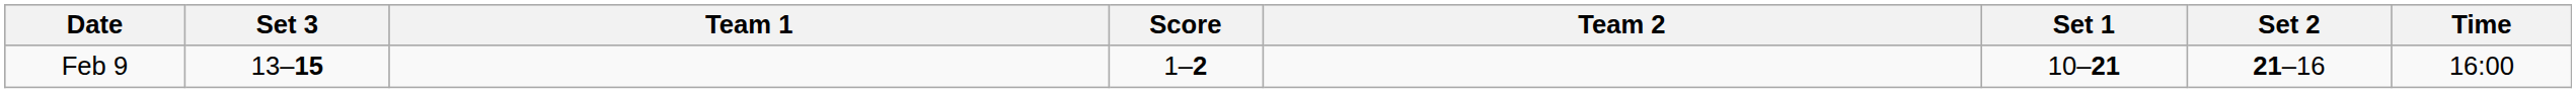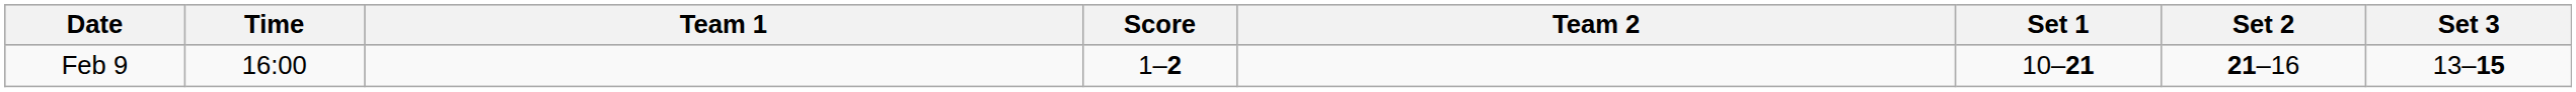 <table class="wikitable" width="100%">
 <tr>
 <th style="width:7%">Date</th>
-<th style="width:8%">Set 3</th>
+<th style="width:7%">Time</th>
 <th style="width:28%">Team 1</th>
 <th style="width:6%">Score</th>
 <th style="width:28%">Team 2</th>
 <th style="width:8%">Set 1</th>
 <th style="width:8%">Set 2</th>
-<th style="width:7%">Time</th>
+<th style="width:8%">Set 3</th>
 </tr>
 <tr>
 <td style="text-align:center">Feb 9</td>
-<td style="text-align:center">13–<strong>15</strong></td>
+<td style="text-align:center">16:00</td>
 <td style="text-align:right"></td>
 <td style="text-align:center">1–<strong>2</strong></td>
 <td style="text-align:left"><strong></strong></td>
 <td style="text-align:center">10–<strong>21</strong></td>
 <td style="text-align:center"><strong>21</strong>–16</td>
-<td style="text-align:center">16:00</td>
+<td style="text-align:center">13–<strong>15</strong></td>
 </tr>
 </table>
